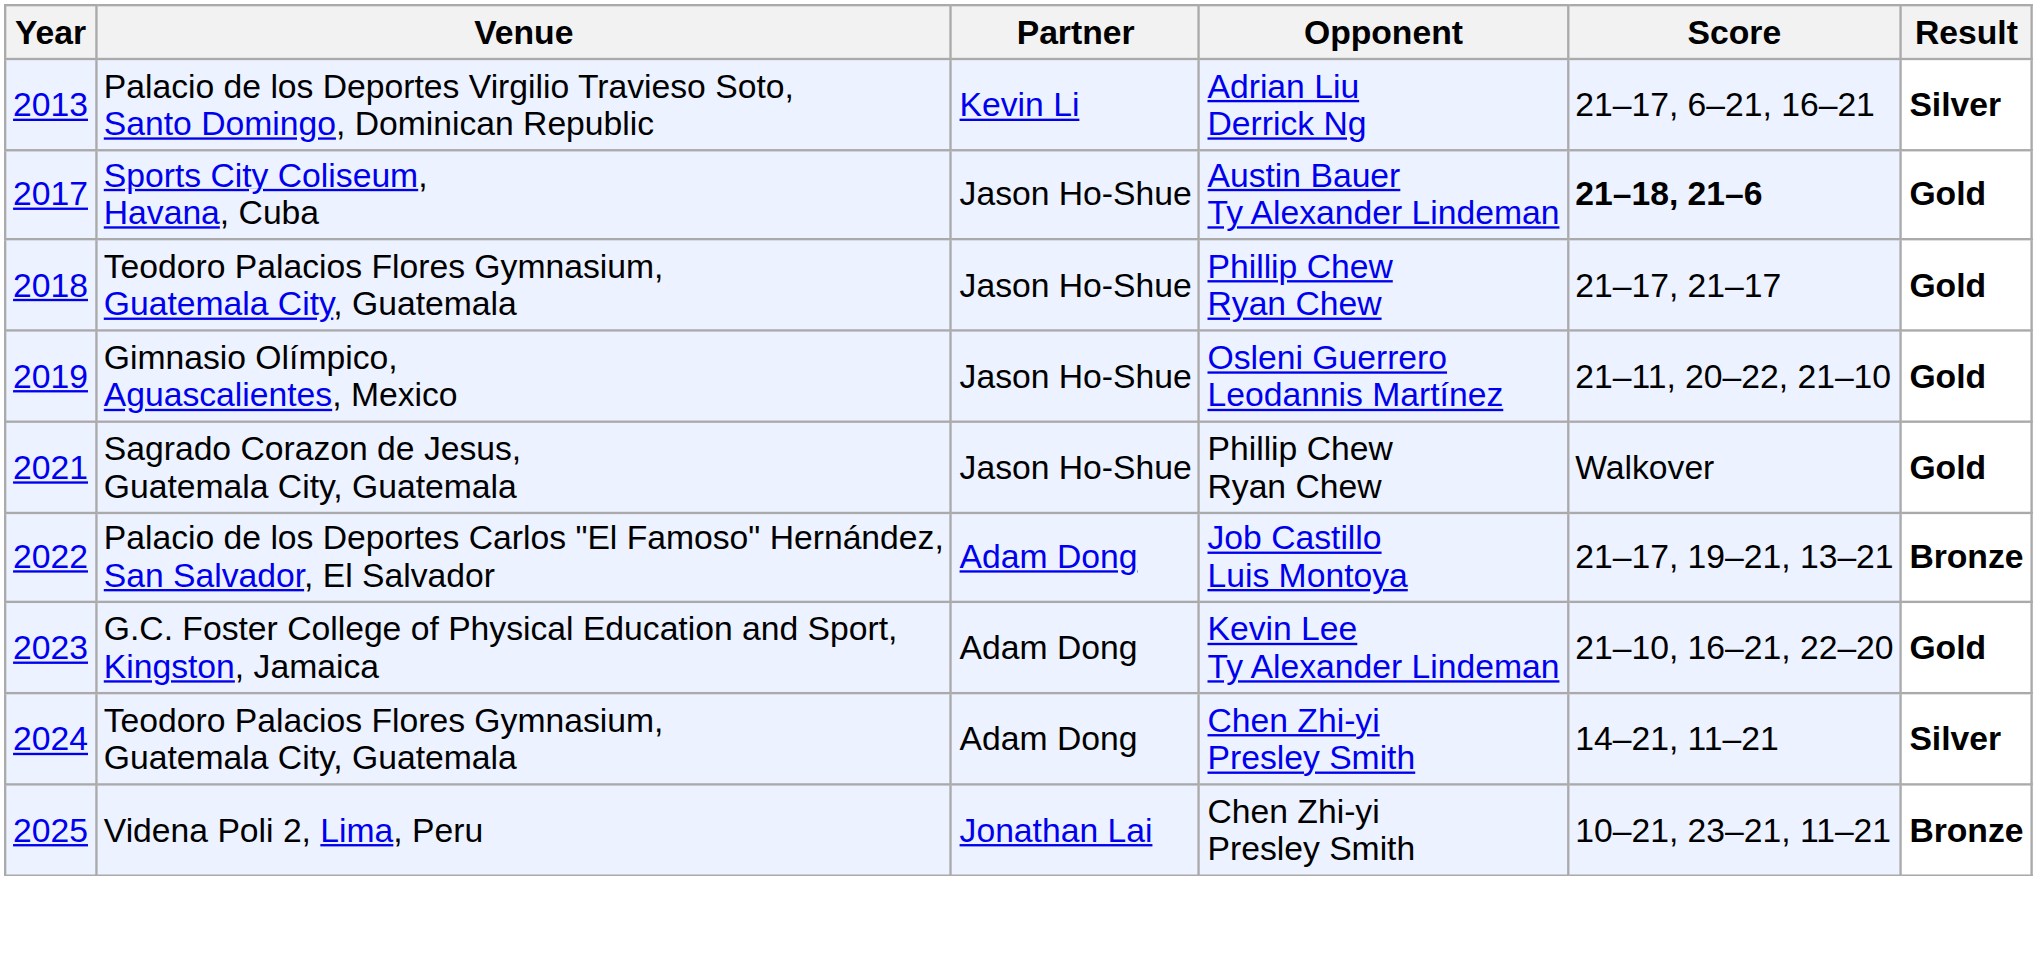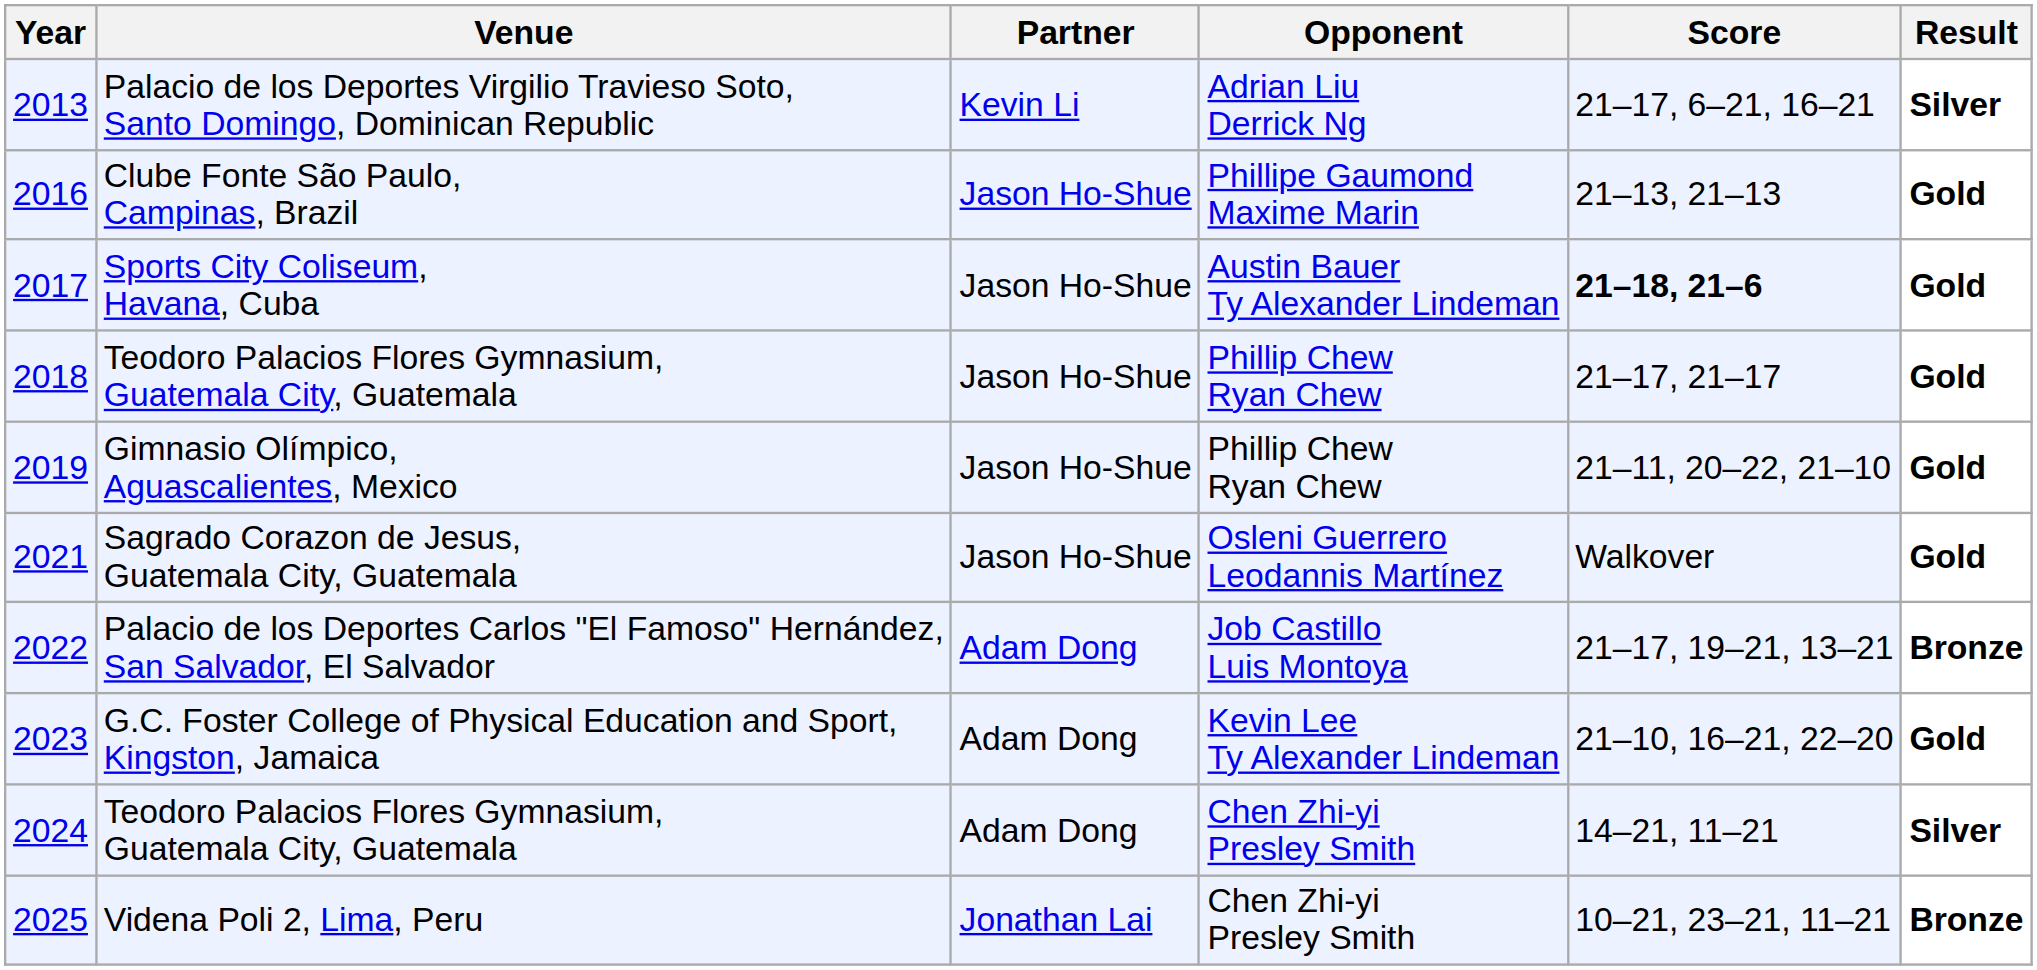 <table class="sortable wikitable" style="font-size: 90%;">
 <tr>
 <th>Year</th>
 <th>Venue</th>
 <th>Partner</th>
 <th>Opponent</th>
 <th>Score</th>
 <th>Result</th>
 </tr>
 <tr style="background:#ECF2FF">
 <td align="center"><a href='#'>2013</a></td>
 <td align="left">Palacio de los Deportes Virgilio Travieso Soto,<br><a href='#'>Santo Domingo</a>, Dominican Republic</td>
 <td align="left"> <a href='#'>Kevin Li</a></td>
 <td align="left"> <a href='#'>Adrian Liu</a><br> <a href='#'>Derrick Ng</a></td>
 <td align="left">21–17, 6–21, 16–21</td>
 <td style="text-align:left; background:white"> <strong>Silver</strong></td>
+</tr>
+<tr style="background:#ECF2FF">
+<td align="center"><a href='#'>2016</a></td>
+<td align="left">Clube Fonte São Paulo,<br><a href='#'>Campinas</a>, Brazil</td>
+<td align="left"> <a href='#'>Jason Ho-Shue</a></td>
+<td align="left"> <a href='#'>Phillipe Gaumond</a><br> <a href='#'>Maxime Marin</a></td>
+<td align="left">21–13, 21–13</td>
+<td style="text-align:left; background:white"> <strong>Gold</strong></td>
 </tr>
 <tr style="background:#ECF2FF">
 <td align="center"><a href='#'>2017</a></td>
 <td align="left"><a href='#'>Sports City Coliseum</a>,<br><a href='#'>Havana</a>, Cuba</td>
 <td align="left"> Jason Ho-Shue</td>
 <td align="left"> <a href='#'>Austin Bauer</a><br> <a href='#'>Ty Alexander Lindeman</a></td>
 <td align="left"><strong>21–18, 21–6</strong></td>
 <td style="text-align:left; background:white"> <strong>Gold</strong></td>
 </tr>
 <tr style="background:#ECF2FF">
 <td align="center"><a href='#'>2018</a></td>
 <td align="left">Teodoro Palacios Flores Gymnasium,<br><a href='#'>Guatemala City</a>, Guatemala</td>
 <td align="left"> Jason Ho-Shue</td>
 <td align="left"> <a href='#'>Phillip Chew</a><br> <a href='#'>Ryan Chew</a></td>
 <td align="left">21–17, 21–17</td>
 <td style="text-align:left; background:white"> <strong>Gold</strong></td>
 </tr>
 <tr style="background:#ECF2FF">
 <td align="center"><a href='#'>2019</a></td>
 <td align="left">Gimnasio Olímpico,<br><a href='#'>Aguascalientes</a>, Mexico</td>
 <td align="left"> Jason Ho-Shue</td>
-<td align="left"> <a href='#'>Osleni Guerrero</a><br> <a href='#'>Leodannis Martínez</a></td>
+<td align="left"> Phillip Chew <br> Ryan Chew</td>
 <td align="left">21–11, 20–22, 21–10</td>
 <td style="text-align:left; background:white"> <strong>Gold</strong></td>
 </tr>
 <tr style="background:#ECF2FF">
 <td align="center"><a href='#'>2021</a></td>
 <td align="left">Sagrado Corazon de Jesus,<br>Guatemala City, Guatemala</td>
 <td align="left"> Jason Ho-Shue</td>
-<td align="left"> Phillip Chew <br> Ryan Chew</td>
+<td align="left"> <a href='#'>Osleni Guerrero</a><br> <a href='#'>Leodannis Martínez</a></td>
 <td align="left">Walkover</td>
 <td style="text-align:left; background:white"> <strong>Gold</strong></td>
 </tr>
 <tr style="background:#ECF2FF">
 <td align="center"><a href='#'>2022</a></td>
 <td align="left">Palacio de los Deportes Carlos "El Famoso" Hernández,<br><a href='#'>San Salvador</a>, El Salvador</td>
 <td align="left"> <a href='#'>Adam Dong</a></td>
 <td align="left"> <a href='#'>Job Castillo</a><br> <a href='#'>Luis Montoya</a></td>
 <td align="left">21–17, 19–21, 13–21</td>
 <td style="text-align:left; background:white"> <strong>Bronze</strong></td>
 </tr>
 <tr style="background:#ECF2FF">
 <td align="center"><a href='#'>2023</a></td>
 <td align="left">G.C. Foster College of Physical Education and Sport,<br><a href='#'>Kingston</a>, Jamaica</td>
 <td align="left"> Adam Dong</td>
 <td align="left"> <a href='#'>Kevin Lee</a><br> <a href='#'>Ty Alexander Lindeman</a></td>
 <td align="left">21–10, 16–21, 22–20</td>
 <td style="text-align:left; background:white"> <strong>Gold</strong></td>
 </tr>
 <tr style="background:#ECF2FF">
 <td align="center"><a href='#'>2024</a></td>
 <td align="left">Teodoro Palacios Flores Gymnasium,<br>Guatemala City, Guatemala</td>
 <td align="left"> Adam Dong</td>
 <td align="left"> <a href='#'>Chen Zhi-yi</a><br> <a href='#'>Presley Smith</a></td>
 <td align="left">14–21, 11–21</td>
 <td style="text-align:left; background:white"> <strong>Silver</strong></td>
 </tr>
 <tr style="background:#ECF2FF">
 <td align="center"><a href='#'>2025</a></td>
 <td align="left">Videna Poli 2, <a href='#'>Lima</a>, Peru</td>
 <td align="left"> <a href='#'>Jonathan Lai</a></td>
 <td align="left"> Chen Zhi-yi<br> Presley Smith</td>
 <td align="left">10–21, 23–21, 11–21</td>
 <td style="text-align:left; background:white"> <strong>Bronze</strong></td>
 </tr>
 </table>
